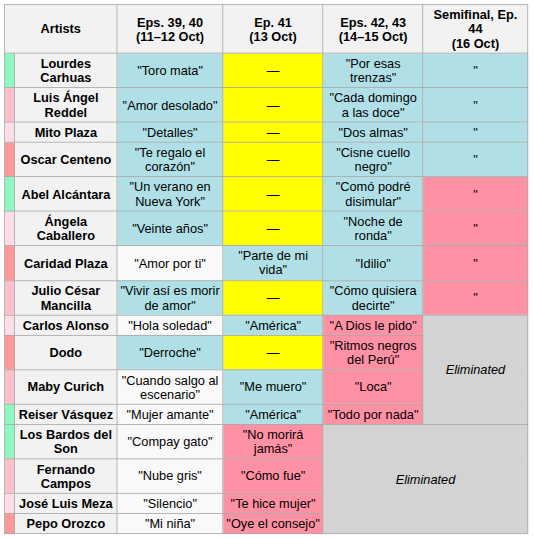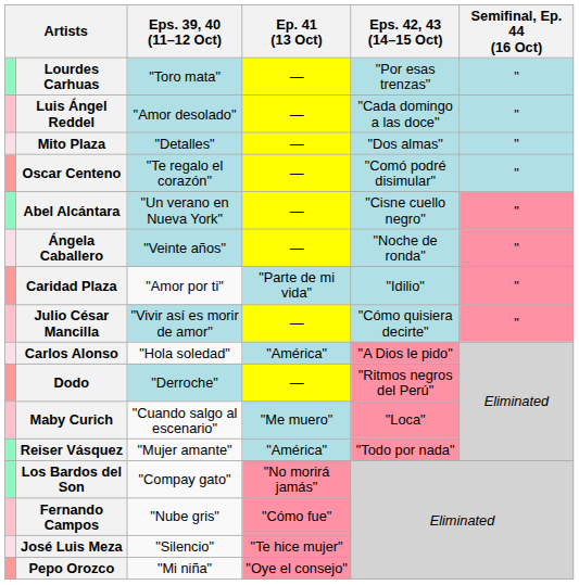 <table class="wikitable" style="text-align:center; font-size:95%; width:100%">
 <tr>
 <th colspan="2">Artists</th>
 <th style="width:09%">Eps. 39, 40<br>(11–12 Oct)</th>
 <th style="width:09%">Ep. 41<br>(13 Oct)</th>
 <th style="width:09%">Eps. 42, 43<br>(14–15 Oct)</th>
 <th style="width:09%">Semifinal, Ep. 44<br>(16 Oct)</th>
 </tr>
 <tr>
 <th style="background:#8ff7c0"></th>
 <th>Lourdes Carhuas</th>
 <td bgcolor="#b0e0e6">"Toro mata"</td>
 <td bgcolor="yellow">—</td>
 <td bgcolor="#b0e0e6">"Por esas trenzas"</td>
 <td bgcolor="#b0e0e6">"</td>
 </tr>
 <tr>
 <th style="background: pink"></th>
 <th>Luis Ángel Reddel</th>
 <td bgcolor="#b0e0e6">"Amor desolado"</td>
 <td bgcolor="yellow">—</td>
 <td bgcolor="#b0e0e6">"Cada domingo a las doce"</td>
 <td bgcolor="#b0e0e6">"</td>
 </tr>
 <tr>
 <th style="background:#fddde6"></th>
 <th style="width:09%">Mito Plaza</th>
 <td bgcolor="#b0e0e6">"Detalles"</td>
 <td bgcolor="yellow">—</td>
 <td bgcolor="#b0e0e6">"Dos almas"</td>
 <td bgcolor="#b0e0e6">"</td>
 </tr>
 <tr>
 <th style="background:#ff9999"></th>
 <th>Oscar Centeno</th>
 <td bgcolor="#b0e0e6">"Te regalo el corazón"</td>
 <td bgcolor="yellow">—</td>
-<td bgcolor="#b0e0e6">"Cisne cuello negro"</td>
+<td bgcolor="#b0e0e6">"Comó podré disimular"</td>
 <td bgcolor="#b0e0e6">"</td>
 </tr>
 <tr>
 <th style="background:#8ff7c0"></th>
 <th>Abel Alcántara</th>
 <td bgcolor="#b0e0e6">"Un verano en Nueva York"</td>
 <td bgcolor="yellow">—</td>
-<td bgcolor="#b0e0e6">"Comó podré disimular"</td>
+<td bgcolor="#b0e0e6">"Cisne cuello negro"</td>
 <td bgcolor="#FF91A4">"</td>
 </tr>
 <tr>
 <th style="background:#fddde6"></th>
 <th>Ángela Caballero</th>
 <td bgcolor="#b0e0e6">"Veinte años"</td>
 <td bgcolor="yellow">—</td>
 <td bgcolor="#b0e0e6">"Noche de ronda"</td>
 <td bgcolor="#FF91A4">"</td>
 </tr>
 <tr>
 <th style="background:#ff9999"></th>
 <th>Caridad Plaza</th>
 <td>"Amor por ti"</td>
 <td bgcolor="#b0e0e6">"Parte de mi vida"</td>
 <td bgcolor="#b0e0e6">"Idilio"</td>
 <td bgcolor="#FF91A4">"</td>
 </tr>
 <tr>
 <th style="background: pink"></th>
 <th>Julio César Mancilla</th>
 <td bgcolor="#b0e0e6">"Vivir así es morir de amor"</td>
 <td bgcolor="yellow">—</td>
 <td bgcolor="#b0e0e6">"Cómo quisiera decirte"</td>
 <td bgcolor="#FF91A4">"</td>
 </tr>
 <tr>
 <th style="background:#fddde6"></th>
 <th>Carlos Alonso</th>
 <td>"Hola soledad"</td>
 <td bgcolor="#b0e0e6">"América"</td>
 <td bgcolor="#FF91A4">"A Dios le pido"</td>
 <td bgcolor="lightgrey" rowspan="4"><em>Eliminated</em></td>
 </tr>
 <tr>
 <th style="background:#ff9999"></th>
 <th>Dodo</th>
 <td bgcolor="#b0e0e6">"Derroche"</td>
 <td bgcolor="yellow">—</td>
 <td bgcolor="#FF91A4">"Ritmos negros del Perú"</td>
 </tr>
 <tr>
 <th style="background: pink"></th>
 <th>Maby Curich</th>
 <td>"Cuando salgo al escenario"</td>
 <td bgcolor="#b0e0e6">"Me muero"</td>
 <td bgcolor="#FF91A4">"Loca"</td>
 </tr>
 <tr>
 <th style="background:#8ff7c0"></th>
 <th>Reiser Vásquez</th>
 <td>"Mujer amante"</td>
 <td bgcolor="#b0e0e6">"América"</td>
 <td bgcolor="#FF91A4">"Todo por nada"</td>
 </tr>
 <tr>
 <th style="background:#8ff7c0"></th>
 <th>Los Bardos del Son</th>
 <td>"Compay gato"</td>
 <td bgcolor="#FF91A4">"No morirá jamás"</td>
 <td bgcolor="lightgrey" colspan="3" rowspan="4"><em>Eliminated</em></td>
 </tr>
 <tr>
 <th style="background: pink"></th>
 <th>Fernando Campos</th>
 <td>"Nube gris"</td>
 <td bgcolor="#FF91A4">"Cómo fue"</td>
 </tr>
 <tr>
 <th style="width:01%; background:#fddde6"></th>
 <th>José Luis Meza</th>
 <td>"Silencio"</td>
 <td bgcolor="#FF91A4">"Te hice mujer"</td>
 </tr>
 <tr>
 <th style="background:#ff9999"></th>
 <th>Pepo Orozco</th>
 <td>"Mi niña"</td>
 <td bgcolor="#FF91A4">"Oye el consejo"</td>
 </tr>
 </table>
